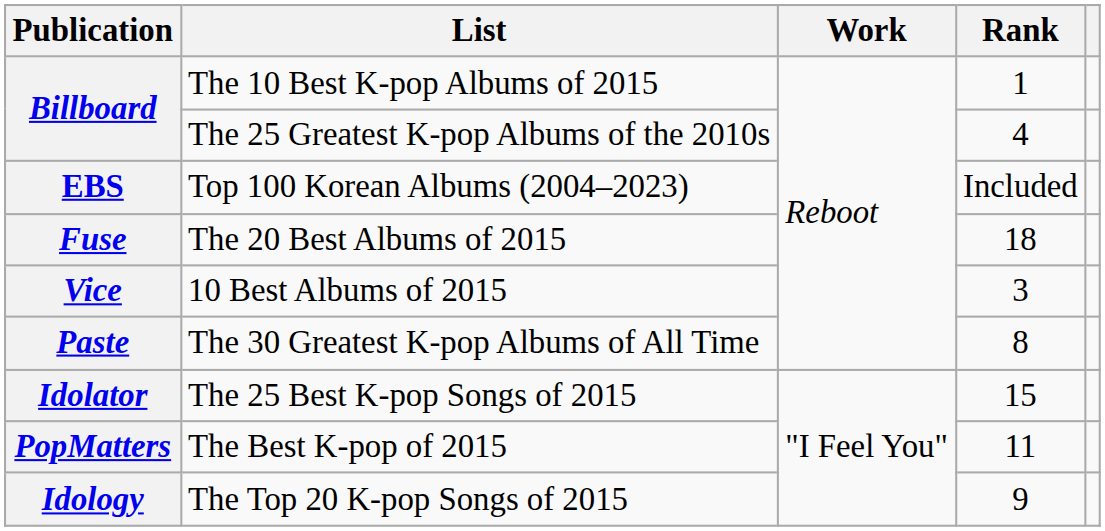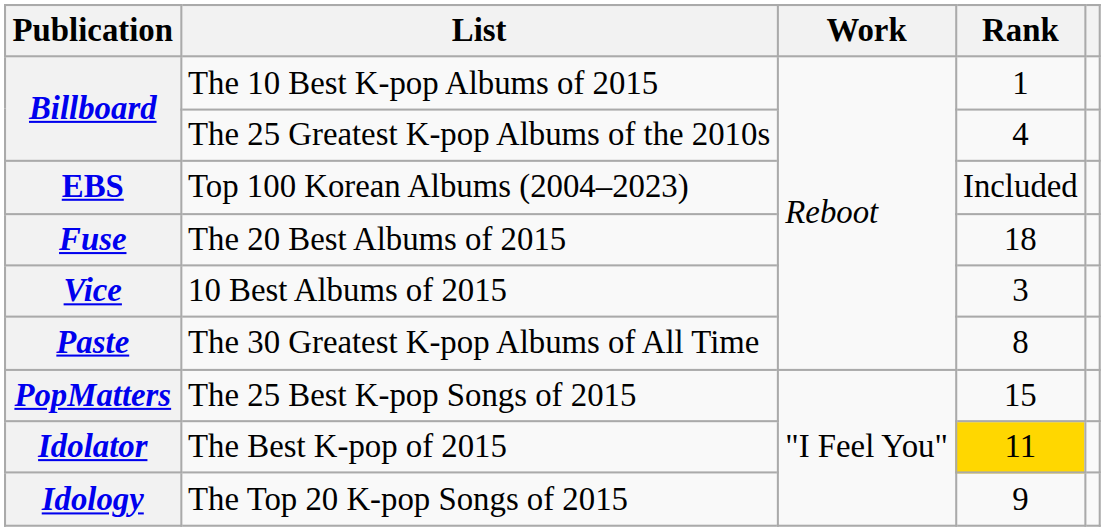 <table class="wikitable plainrowheaders sortable">
 <tr>
 <th>Publication</th>
 <th>List</th>
 <th>Work</th>
 <th>Rank</th>
 <th class="unsortable"></th>
 </tr>
 <tr>
 <th rowspan="2" scope="row"><em><a href='#'>Billboard</a></em></th>
 <td>The 10 Best K-pop Albums of 2015</td>
 <td rowspan="6"><em>Reboot</em></td>
 <td style="text-align:center;">1</td>
 <td style="text-align:center;"></td>
 </tr>
 <tr>
 <td>The 25 Greatest K-pop Albums of the 2010s</td>
 <td style="text-align:center;">4</td>
 <td style="text-align:center;"></td>
 </tr>
 <tr>
 <th scope="row"><a href='#'>EBS</a></th>
 <td>Top 100 Korean Albums (2004–2023)</td>
 <td style="text-align:center;">Included</td>
 <td style="text-align:center;"></td>
 </tr>
 <tr>
 <th scope="row"><em><a href='#'>Fuse</a></em></th>
 <td>The 20 Best Albums of 2015</td>
 <td style="text-align:center;">18</td>
 <td style="text-align:center;"></td>
 </tr>
 <tr>
 <th scope="row"><em><a href='#'>Vice</a></em></th>
 <td>10 Best Albums of 2015</td>
 <td style="text-align:center;">3</td>
 <td style="text-align:center;"></td>
 </tr>
 <tr>
 <th scope="row"><em><a href='#'>Paste</a></em></th>
 <td>The 30 Greatest K-pop Albums of All Time</td>
 <td style="text-align:center;">8</td>
 <td style="text-align:center;"></td>
 </tr>
 <tr>
-<th scope="row"><em><a href='#'>Idolator</a></em></th>
+<th scope="row"><em><a href='#'>PopMatters</a></em></th>
 <td>The 25 Best K-pop Songs of 2015</td>
 <td rowspan="3">"I Feel You"</td>
 <td style="text-align:center;">15</td>
 <td style="text-align:center;"></td>
 </tr>
 <tr>
-<th scope="row"><em><a href='#'>PopMatters</a></em></th>
+<th scope="row"><em><a href='#'>Idolator</a></em></th>
 <td>The Best K-pop of 2015</td>
-<td style="text-align:center;">11</td>
+<td style="background: gold; text-align:center;">11</td>
 <td style="text-align:center;"></td>
 </tr>
 <tr>
 <th scope="row"><em><a href='#'>Idology</a></em></th>
 <td>The Top 20 K-pop Songs of 2015</td>
 <td style="text-align:center;">9</td>
 <td style="text-align:center;"></td>
 </tr>
 </table>
